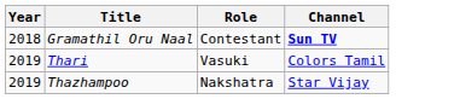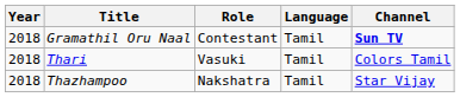 <table class="wikitable sortable">
 <tr>
 <th>Year</th>
 <th>Title</th>
 <th>Role</th>
+<th>Language</th>
 <th>Channel</th>
 </tr>
 <tr>
 <td>2018</td>
 <td><em>Gramathil Oru Naal</em></td>
 <td>Contestant</td>
+<td>Tamil</td>
 <td><strong><a href='#'>Sun TV</a></strong></td>
 </tr>
 <tr>
-<td>2019</td>
+<td>2018</td>
 <td><em><a href='#'>Thari</a></em></td>
 <td>Vasuki</td>
+<td>Tamil</td>
 <td><a href='#'>Colors Tamil</a></td>
 </tr>
 <tr>
-<td>2019</td>
+<td>2018</td>
 <td><em>Thazhampoo</em></td>
 <td>Nakshatra</td>
+<td>Tamil</td>
 <td><a href='#'>Star Vijay</a></td>
 </tr>
 </table>
